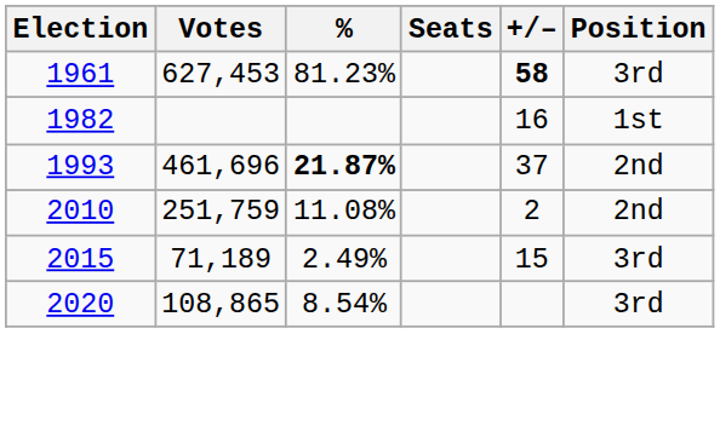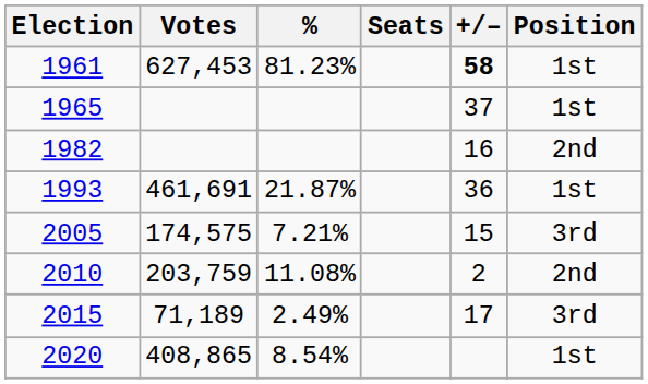 <table class=wikitable style=text-align:center>
 <tr>
 <th>Election</th>
 <th>Votes</th>
 <th>%</th>
 <th>Seats</th>
 <th>+/–</th>
 <th>Position</th>
 </tr>
 <tr>
 <td><a href='#'>1961</a></td>
 <td>627,453</td>
 <td>81.23%</td>
 <td></td>
 <td><strong> 58</strong></td>
-<td> 3rd</td>
+<td> 1st</td>
+</tr>
+<tr>
+<td><a href='#'>1965</a></td>
+<td></td>
+<td></td>
+<td></td>
+<td> 37</td>
+<td> 1st</td>
 </tr>
 <tr>
 <td><a href='#'>1982</a></td>
 <td></td>
 <td></td>
 <td></td>
 <td> 16</td>
+<td> 2nd</td>
+</tr>
+<tr>
+<td><a href='#'>1993</a></td>
+<td>461,691</td>
+<td>21.87%</td>
+<td></td>
+<td> 36</td>
 <td> 1st</td>
 </tr>
 <tr>
-<td><a href='#'>1993</a></td>
-<td>461,696</td>
-<td><strong>21.87%</strong></td>
+<td><a href='#'>2005</a></td>
+<td>174,575</td>
+<td>7.21%</td>
 <td></td>
-<td> 37</td>
-<td> 2nd</td>
+<td> 15</td>
+<td> 3rd</td>
 </tr>
 <tr>
 <td><a href='#'>2010</a></td>
-<td>251,759</td>
+<td>203,759</td>
 <td>11.08%</td>
 <td></td>
 <td> 2</td>
 <td> 2nd</td>
 </tr>
 <tr>
 <td><a href='#'>2015</a></td>
 <td>71,189</td>
 <td>2.49%</td>
 <td></td>
-<td> 15</td>
+<td> 17</td>
 <td> 3rd</td>
 </tr>
 <tr>
 <td><a href='#'>2020</a></td>
-<td>108,865</td>
+<td>408,865</td>
 <td>8.54%</td>
 <td></td>
 <td></td>
-<td> 3rd</td>
+<td> 1st</td>
 </tr>
 </table>
